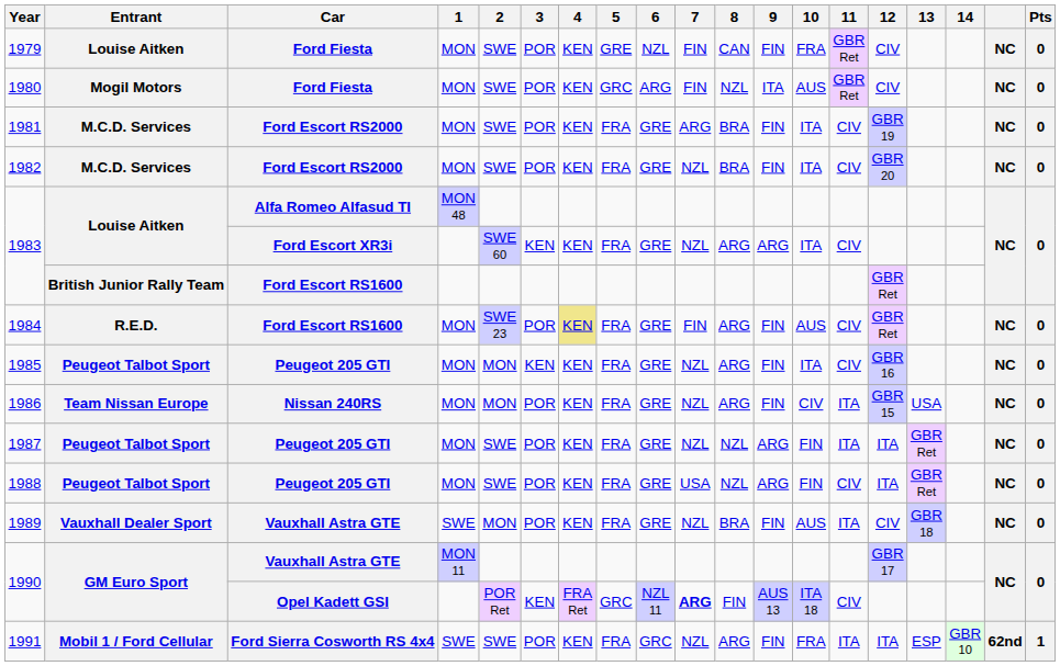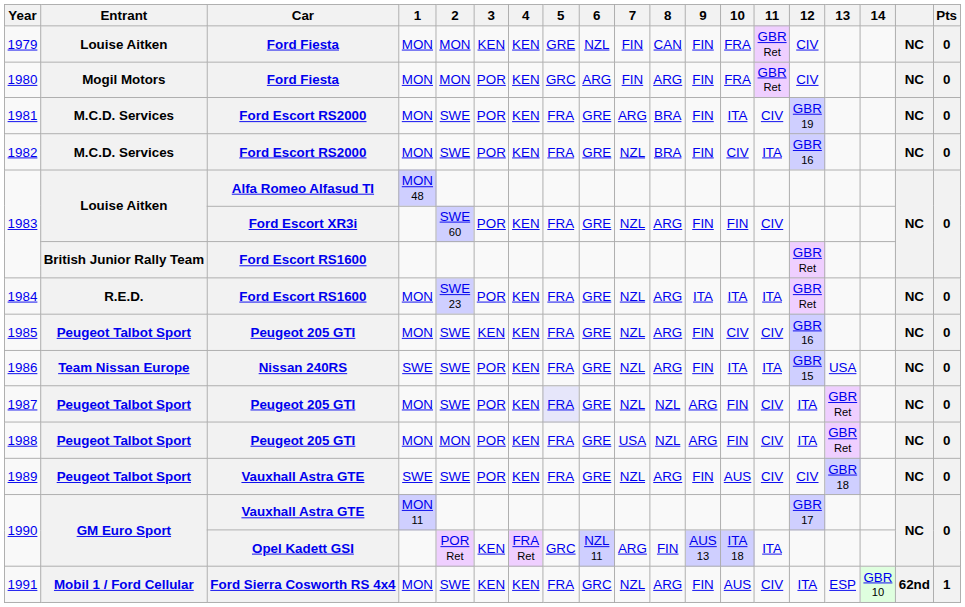 <table class="wikitable" style="text-align:center; font-size:90%;">
 <tr>
 <th>Year</th>
 <th>Entrant</th>
 <th>Car</th>
 <th>1</th>
 <th>2</th>
 <th>3</th>
 <th>4</th>
 <th>5</th>
 <th>6</th>
 <th>7</th>
 <th>8</th>
 <th>9</th>
 <th>10</th>
 <th>11</th>
 <th>12</th>
 <th>13</th>
 <th>14</th>
 <th></th>
 <th>Pts</th>
 </tr>
 <tr>
 <td><a href='#'>1979</a></td>
 <th>Louise Aitken</th>
 <th><a href='#'>Ford Fiesta</a></th>
 <td><a href='#'>MON</a></td>
-<td><a href='#'>SWE</a></td>
-<td><a href='#'>POR</a></td>
+<td><a href='#'>MON</a></td>
+<td><a href='#'>KEN</a></td>
 <td><a href='#'>KEN</a></td>
 <td><a href='#'>GRE</a></td>
 <td><a href='#'>NZL</a></td>
 <td><a href='#'>FIN</a></td>
 <td><a href='#'>CAN</a></td>
 <td><a href='#'>FIN</a></td>
 <td><a href='#'>FRA</a></td>
 <td style="background:#EFCFFF;"><a href='#'>GBR</a><br><small>Ret</small></td>
 <td><a href='#'>CIV</a></td>
 <td></td>
 <td></td>
 <th>NC</th>
 <th>0</th>
 </tr>
 <tr>
 <td><a href='#'>1980</a></td>
 <th>Mogil Motors</th>
 <th><a href='#'>Ford Fiesta</a></th>
 <td><a href='#'>MON</a></td>
-<td><a href='#'>SWE</a></td>
+<td><a href='#'>MON</a></td>
 <td><a href='#'>POR</a></td>
 <td><a href='#'>KEN</a></td>
 <td><a href='#'>GRC</a></td>
 <td><a href='#'>ARG</a></td>
 <td><a href='#'>FIN</a></td>
-<td><a href='#'>NZL</a></td>
-<td><a href='#'>ITA</a></td>
-<td><a href='#'>AUS</a></td>
+<td><a href='#'>ARG</a></td>
+<td><a href='#'>FIN</a></td>
+<td><a href='#'>FRA</a></td>
 <td style="background:#EFCFFF;"><a href='#'>GBR</a><br><small>Ret</small></td>
 <td><a href='#'>CIV</a></td>
 <td></td>
 <td></td>
 <th>NC</th>
 <th>0</th>
 </tr>
 <tr>
 <td><a href='#'>1981</a></td>
 <th>M.C.D. Services</th>
 <th><a href='#'>Ford Escort RS2000</a></th>
 <td><a href='#'>MON</a></td>
 <td><a href='#'>SWE</a></td>
 <td><a href='#'>POR</a></td>
 <td><a href='#'>KEN</a></td>
 <td><a href='#'>FRA</a></td>
 <td><a href='#'>GRE</a></td>
 <td><a href='#'>ARG</a></td>
 <td><a href='#'>BRA</a></td>
 <td><a href='#'>FIN</a></td>
 <td><a href='#'>ITA</a></td>
 <td><a href='#'>CIV</a></td>
 <td style="background:#CFCFFF;"><a href='#'>GBR</a><br><small>19</small></td>
 <td></td>
 <td></td>
 <th>NC</th>
 <th>0</th>
 </tr>
 <tr>
 <td><a href='#'>1982</a></td>
 <th>M.C.D. Services</th>
 <th><a href='#'>Ford Escort RS2000</a></th>
 <td><a href='#'>MON</a></td>
 <td><a href='#'>SWE</a></td>
 <td><a href='#'>POR</a></td>
 <td><a href='#'>KEN</a></td>
 <td><a href='#'>FRA</a></td>
 <td><a href='#'>GRE</a></td>
 <td><a href='#'>NZL</a></td>
 <td><a href='#'>BRA</a></td>
 <td><a href='#'>FIN</a></td>
+<td><a href='#'>CIV</a></td>
 <td><a href='#'>ITA</a></td>
-<td><a href='#'>CIV</a></td>
-<td style="background:#CFCFFF;"><a href='#'>GBR</a><br><small>20</small></td>
+<td style="background:#CFCFFF;"><a href='#'>GBR</a><br><small>16</small></td>
 <td></td>
 <td></td>
 <th>NC</th>
 <th>0</th>
 </tr>
 <tr>
 <td rowspan=3><a href='#'>1983</a></td>
 <th rowspan=2>Louise Aitken</th>
 <th><a href='#'>Alfa Romeo Alfasud TI</a></th>
 <td style="background:#CFCFFF;"><a href='#'>MON</a><br><small>48</small></td>
 <td></td>
 <td></td>
 <td></td>
 <td></td>
 <td></td>
 <td></td>
 <td></td>
 <td></td>
 <td></td>
 <td></td>
 <td></td>
 <td></td>
 <td></td>
 <th rowspan=3>NC</th>
 <th rowspan=3>0</th>
 </tr>
 <tr>
 <th><a href='#'>Ford Escort XR3i</a></th>
 <td></td>
 <td style="background:#CFCFFF;"><a href='#'>SWE</a><br><small>60</small></td>
-<td><a href='#'>KEN</a></td>
+<td><a href='#'>POR</a></td>
 <td><a href='#'>KEN</a></td>
 <td><a href='#'>FRA</a></td>
 <td><a href='#'>GRE</a></td>
 <td><a href='#'>NZL</a></td>
 <td><a href='#'>ARG</a></td>
-<td><a href='#'>ARG</a></td>
-<td><a href='#'>ITA</a></td>
+<td><a href='#'>FIN</a></td>
+<td><a href='#'>FIN</a></td>
 <td><a href='#'>CIV</a></td>
 <td></td>
 <td></td>
 <td></td>
 </tr>
 <tr>
 <th>British Junior Rally Team</th>
 <th><a href='#'>Ford Escort RS1600</a></th>
 <td></td>
 <td></td>
 <td></td>
 <td></td>
 <td></td>
 <td></td>
 <td></td>
 <td></td>
 <td></td>
 <td></td>
 <td></td>
 <td style="background:#EFCFFF;"><a href='#'>GBR</a><br><small>Ret</small></td>
 <td></td>
 <td></td>
 </tr>
 <tr>
 <td><a href='#'>1984</a></td>
 <th>R.E.D.</th>
 <th><a href='#'>Ford Escort RS1600</a></th>
 <td><a href='#'>MON</a></td>
 <td style="background:#CFCFFF;"><a href='#'>SWE</a><br><small>23</small></td>
 <td><a href='#'>POR</a></td>
-<td style="background: khaki;"><a href='#'>KEN</a></td>
+<td><a href='#'>KEN</a></td>
 <td><a href='#'>FRA</a></td>
 <td><a href='#'>GRE</a></td>
-<td><a href='#'>FIN</a></td>
+<td><a href='#'>NZL</a></td>
 <td><a href='#'>ARG</a></td>
-<td><a href='#'>FIN</a></td>
-<td><a href='#'>AUS</a></td>
-<td><a href='#'>CIV</a></td>
+<td><a href='#'>ITA</a></td>
+<td><a href='#'>ITA</a></td>
+<td><a href='#'>ITA</a></td>
 <td style="background:#EFCFFF;"><a href='#'>GBR</a><br><small>Ret</small></td>
 <td></td>
 <td></td>
 <th>NC</th>
 <th>0</th>
 </tr>
 <tr>
 <td><a href='#'>1985</a></td>
 <th><a href='#'>Peugeot Talbot Sport</a></th>
 <th><a href='#'>Peugeot 205 GTI</a></th>
 <td><a href='#'>MON</a></td>
-<td><a href='#'>MON</a></td>
+<td><a href='#'>SWE</a></td>
 <td><a href='#'>KEN</a></td>
 <td><a href='#'>KEN</a></td>
 <td><a href='#'>FRA</a></td>
 <td><a href='#'>GRE</a></td>
 <td><a href='#'>NZL</a></td>
 <td><a href='#'>ARG</a></td>
 <td><a href='#'>FIN</a></td>
-<td><a href='#'>ITA</a></td>
+<td><a href='#'>CIV</a></td>
 <td><a href='#'>CIV</a></td>
 <td style="background:#CFCFFF;"><a href='#'>GBR</a><br><small>16</small></td>
 <td></td>
 <td></td>
 <th>NC</th>
 <th>0</th>
 </tr>
 <tr>
 <td><a href='#'>1986</a></td>
 <th><a href='#'>Team Nissan Europe</a></th>
 <th><a href='#'>Nissan 240RS</a></th>
-<td><a href='#'>MON</a></td>
-<td><a href='#'>MON</a></td>
+<td><a href='#'>SWE</a></td>
+<td><a href='#'>SWE</a></td>
 <td><a href='#'>POR</a></td>
 <td><a href='#'>KEN</a></td>
 <td><a href='#'>FRA</a></td>
 <td><a href='#'>GRE</a></td>
 <td><a href='#'>NZL</a></td>
 <td><a href='#'>ARG</a></td>
 <td><a href='#'>FIN</a></td>
-<td><a href='#'>CIV</a></td>
+<td><a href='#'>ITA</a></td>
 <td><a href='#'>ITA</a></td>
 <td style="background:#CFCFFF;"><a href='#'>GBR</a><br><small>15</small></td>
 <td><a href='#'>USA</a></td>
 <td></td>
 <th>NC</th>
 <th>0</th>
 </tr>
 <tr>
 <td><a href='#'>1987</a></td>
 <th><a href='#'>Peugeot Talbot Sport</a></th>
 <th><a href='#'>Peugeot 205 GTI</a></th>
 <td><a href='#'>MON</a></td>
 <td><a href='#'>SWE</a></td>
 <td><a href='#'>POR</a></td>
 <td><a href='#'>KEN</a></td>
-<td><a href='#'>FRA</a></td>
+<td style="background: lavender;"><a href='#'>FRA</a></td>
 <td><a href='#'>GRE</a></td>
 <td><a href='#'>NZL</a></td>
 <td><a href='#'>NZL</a></td>
 <td><a href='#'>ARG</a></td>
 <td><a href='#'>FIN</a></td>
-<td><a href='#'>ITA</a></td>
+<td><a href='#'>CIV</a></td>
 <td><a href='#'>ITA</a></td>
 <td style="background:#EFCFFF;"><a href='#'>GBR</a><br><small>Ret</small></td>
 <td></td>
 <th>NC</th>
 <th>0</th>
 </tr>
 <tr>
 <td><a href='#'>1988</a></td>
 <th><a href='#'>Peugeot Talbot Sport</a></th>
 <th><a href='#'>Peugeot 205 GTI</a></th>
 <td><a href='#'>MON</a></td>
-<td><a href='#'>SWE</a></td>
+<td><a href='#'>MON</a></td>
 <td><a href='#'>POR</a></td>
 <td><a href='#'>KEN</a></td>
 <td><a href='#'>FRA</a></td>
 <td><a href='#'>GRE</a></td>
 <td><a href='#'>USA</a></td>
 <td><a href='#'>NZL</a></td>
 <td><a href='#'>ARG</a></td>
 <td><a href='#'>FIN</a></td>
 <td><a href='#'>CIV</a></td>
 <td><a href='#'>ITA</a></td>
 <td style="background:#EFCFFF;"><a href='#'>GBR</a><br><small>Ret</small></td>
 <td></td>
 <th>NC</th>
 <th>0</th>
 </tr>
 <tr>
 <td><a href='#'>1989</a></td>
-<th><a href='#'>Vauxhall Dealer Sport</a></th>
+<th><a href='#'>Peugeot Talbot Sport</a></th>
 <th><a href='#'>Vauxhall Astra GTE</a></th>
 <td><a href='#'>SWE</a></td>
-<td><a href='#'>MON</a></td>
+<td><a href='#'>SWE</a></td>
 <td><a href='#'>POR</a></td>
 <td><a href='#'>KEN</a></td>
 <td><a href='#'>FRA</a></td>
 <td><a href='#'>GRE</a></td>
 <td><a href='#'>NZL</a></td>
-<td><a href='#'>BRA</a></td>
+<td><a href='#'>ARG</a></td>
 <td><a href='#'>FIN</a></td>
 <td><a href='#'>AUS</a></td>
-<td><a href='#'>ITA</a></td>
+<td><a href='#'>CIV</a></td>
 <td><a href='#'>CIV</a></td>
 <td style="background:#CFCFFF;"><a href='#'>GBR</a><br><small>18</small></td>
 <td></td>
 <th>NC</th>
 <th>0</th>
 </tr>
 <tr>
 <td rowspan=2><a href='#'>1990</a></td>
 <th rowspan=2><a href='#'>GM Euro Sport</a></th>
 <th><a href='#'>Vauxhall Astra GTE</a></th>
 <td style="background:#CFCFFF;"><a href='#'>MON</a><br><small>11</small></td>
 <td></td>
 <td></td>
 <td></td>
 <td></td>
 <td></td>
 <td></td>
 <td></td>
 <td></td>
 <td></td>
 <td></td>
 <td style="background:#CFCFFF;"><a href='#'>GBR</a><br><small>17</small></td>
 <td></td>
 <td></td>
 <th rowspan=2>NC</th>
 <th rowspan=2>0</th>
 </tr>
 <tr>
 <th><a href='#'>Opel Kadett GSI</a></th>
 <td></td>
 <td style="background:#EFCFFF;"><a href='#'>POR</a><br><small>Ret</small></td>
 <td><a href='#'>KEN</a></td>
 <td style="background:#EFCFFF;"><a href='#'>FRA</a><br><small>Ret</small></td>
 <td><a href='#'>GRC</a></td>
 <td style="background:#CFCFFF;"><a href='#'>NZL</a><br><small>11</small></td>
-<td><strong><a href='#'>ARG</a></strong></td>
+<td><a href='#'>ARG</a></td>
 <td><a href='#'>FIN</a></td>
 <td style="background:#CFCFFF;"><a href='#'>AUS</a><br><small>13</small></td>
 <td style="background:#CFCFFF;"><a href='#'>ITA</a><br><small>18</small></td>
-<td><a href='#'>CIV</a></td>
+<td><a href='#'>ITA</a></td>
 <td></td>
 <td></td>
 <td></td>
 </tr>
 <tr>
 <td><a href='#'>1991</a></td>
 <th><a href='#'>Mobil 1 / Ford Cellular</a></th>
 <th><a href='#'>Ford Sierra Cosworth RS 4x4</a></th>
+<td><a href='#'>MON</a></td>
 <td><a href='#'>SWE</a></td>
-<td><a href='#'>SWE</a></td>
-<td><a href='#'>POR</a></td>
+<td><a href='#'>KEN</a></td>
 <td><a href='#'>KEN</a></td>
 <td><a href='#'>FRA</a></td>
 <td><a href='#'>GRC</a></td>
 <td><a href='#'>NZL</a></td>
 <td><a href='#'>ARG</a></td>
 <td><a href='#'>FIN</a></td>
-<td><a href='#'>FRA</a></td>
-<td><a href='#'>ITA</a></td>
+<td><a href='#'>AUS</a></td>
+<td><a href='#'>CIV</a></td>
 <td><a href='#'>ITA</a></td>
 <td><a href='#'>ESP</a></td>
 <td style="background:#DFFFDF;"><a href='#'>GBR</a><br><small>10</small></td>
 <th>62nd</th>
 <th>1</th>
 </tr>
 </table>
